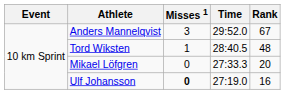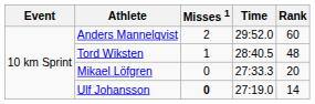 <table class="wikitable" style="font-size:90%">
 <tr>
 <th>Event</th>
 <th>Athlete</th>
 <th>Misses <sup>1</sup></th>
 <th>Time</th>
 <th>Rank</th>
 </tr>
 <tr>
 <td rowspan="4">10 km Sprint</td>
 <td><a href='#'>Anders Mannelqvist</a></td>
-<td align="center">3</td>
+<td align="center">2</td>
 <td align="center">29:52.0</td>
-<td align="center">67</td>
+<td align="center">60</td>
 </tr>
 <tr>
 <td><a href='#'>Tord Wiksten</a></td>
 <td align="center">1</td>
 <td align="center">28:40.5</td>
 <td align="center">48</td>
 </tr>
 <tr>
 <td><a href='#'>Mikael Löfgren</a></td>
 <td align="center">0</td>
 <td align="center">27:33.3</td>
 <td align="center">20</td>
 </tr>
 <tr>
 <td><a href='#'>Ulf Johansson</a></td>
 <td align="center"><strong>0</strong></td>
 <td align="center">27:19.0</td>
-<td align="center">16</td>
+<td align="center">14</td>
 </tr>
 </table>
